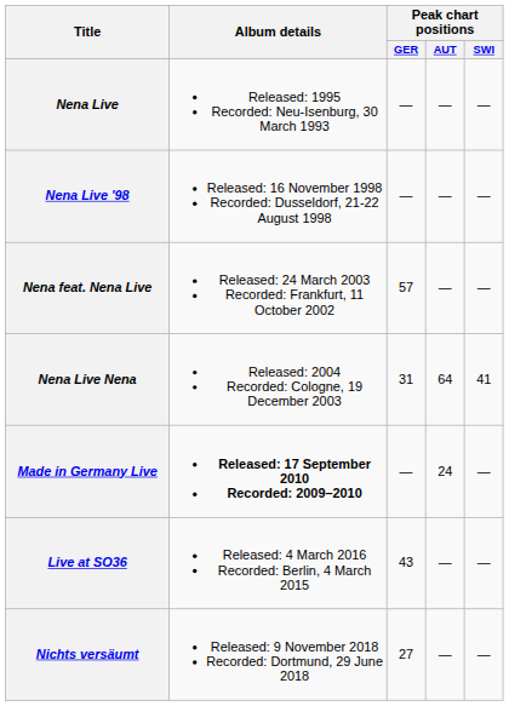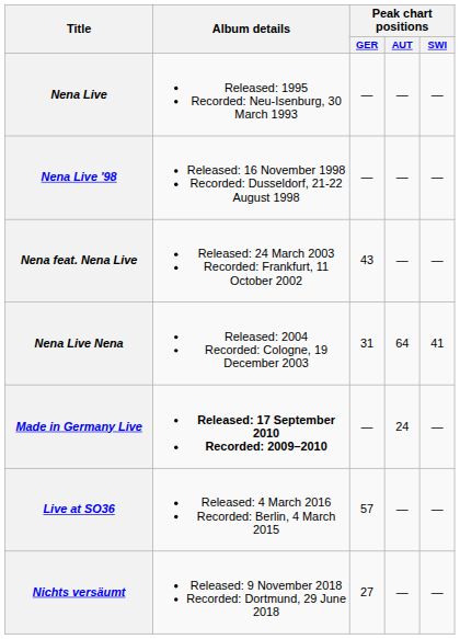 <table class="wikitable plainrowheaders" style="text-align:center;" border="1">
 <tr>
 <th scope="col" rowspan="2" style="width:12em;">Title</th>
 <th scope="col" rowspan="2" style="width:16em;">Album details</th>
 <th scope="col" colspan="3">Peak chart positions</th>
 </tr>
 <tr>
 <th style="width:3em;font-size:85%"><a href='#'>GER</a><br></th>
 <th style="width:3em;font-size:85%"><a href='#'>AUT</a><br></th>
 <th style="width:3em;font-size:85%"><a href='#'>SWI</a><br></th>
 </tr>
 <tr>
 <th scope="row"><em>Nena Live</em></th>
 <td><br><ul><li>Released: 1995</li><li>Recorded: Neu-Isenburg, 30 March 1993</li></ul></td>
 <td align="center">—</td>
 <td align="center">—</td>
 <td align="center">—</td>
 </tr>
 <tr>
 <th scope="row"><em><a href='#'>Nena Live '98</a></em></th>
 <td><br><ul><li>Released: 16 November 1998</li><li>Recorded: Dusseldorf, 21-22 August 1998</li></ul></td>
 <td align="center">—</td>
 <td align="center">—</td>
 <td align="center">—</td>
 </tr>
 <tr>
 <th scope="row"><em>Nena feat. Nena Live</em></th>
 <td><br><ul><li>Released: 24 March 2003</li><li>Recorded: Frankfurt, 11 October 2002</li></ul></td>
-<td align="center">57</td>
+<td align="center">43</td>
 <td align="center">—</td>
 <td align="center">—</td>
 </tr>
 <tr>
 <th scope="row"><em>Nena Live Nena</em></th>
 <td><br><ul><li>Released: 2004</li><li>Recorded: Cologne, 19 December 2003</li></ul></td>
 <td align="center">31</td>
 <td align="center">64</td>
 <td align="center">41</td>
 </tr>
 <tr>
 <th scope="row"><em><a href='#'>Made in Germany Live</a></em></th>
 <td><strong><br><ul><li>Released: 17 September 2010</li><li>Recorded: 2009–2010</li></ul></strong></td>
 <td align="center">—</td>
 <td align="center">24</td>
 <td align="center">—</td>
 </tr>
 <tr>
 <th scope="row"><em><a href='#'>Live at SO36</a></em></th>
 <td><br><ul><li>Released: 4 March 2016</li><li>Recorded: Berlin, 4 March 2015</li></ul></td>
-<td align="center">43</td>
+<td align="center">57</td>
 <td align="center">—</td>
 <td align="center">—</td>
 </tr>
 <tr>
 <th scope="row"><em><a href='#'>Nichts versäumt</a></em></th>
 <td><br><ul><li>Released: 9 November 2018</li><li>Recorded: Dortmund, 29 June 2018</li></ul></td>
 <td align="center">27</td>
 <td align="center">—</td>
 <td align="center">—</td>
 </tr>
 </table>
